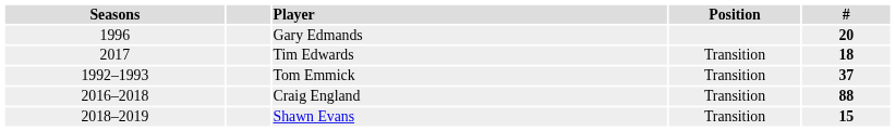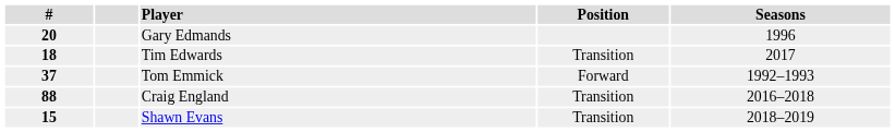 <table width=75%>
 <tr bgcolor="#dddddd">
-<th width=25%>Seasons</th>
+<th width=10%>#</th>
 <th width=5%></th>
 <td align=left!!width=10%><strong>Player</strong></td>
 <th width=15%>Position</th>
-<th width=10%>#</th>
+<th width=25%>Seasons</th>
 </tr>
 <tr bgcolor="#eeeeee">
-<td align=center>1996</td>
+<td align=center><strong>20</strong></td>
 <td align=center></td>
 <td>Gary Edmands</td>
 <td align=center></td>
-<td align=center><strong>20</strong></td>
+<td align=center>1996</td>
 </tr>
 <tr bgcolor="#eeeeee">
-<td align=center>2017</td>
+<td align=center><strong>18</strong></td>
 <td align=center></td>
 <td>Tim Edwards</td>
 <td align=center>Transition</td>
-<td align=center><strong>18</strong></td>
+<td align=center>2017</td>
 </tr>
 <tr bgcolor="#eeeeee">
-<td align=center>1992–1993</td>
+<td align=center><strong>37</strong></td>
 <td align=center></td>
 <td>Tom Emmick</td>
-<td align=center>Transition</td>
-<td align=center><strong>37</strong></td>
+<td align=center>Forward</td>
+<td align=center>1992–1993</td>
 </tr>
 <tr bgcolor="#eeeeee">
-<td align=center>2016–2018</td>
+<td align=center><strong>88</strong></td>
 <td align=center></td>
 <td>Craig England</td>
 <td align=center>Transition</td>
-<td align=center><strong>88</strong></td>
+<td align=center>2016–2018</td>
 </tr>
 <tr bgcolor="#eeeeee">
-<td align=center>2018–2019</td>
+<td align=center><strong>15</strong></td>
 <td align=center></td>
 <td><a href='#'>Shawn Evans</a></td>
 <td align=center>Transition</td>
-<td align=center><strong>15</strong></td>
+<td align=center>2018–2019</td>
 </tr>
 </table>
